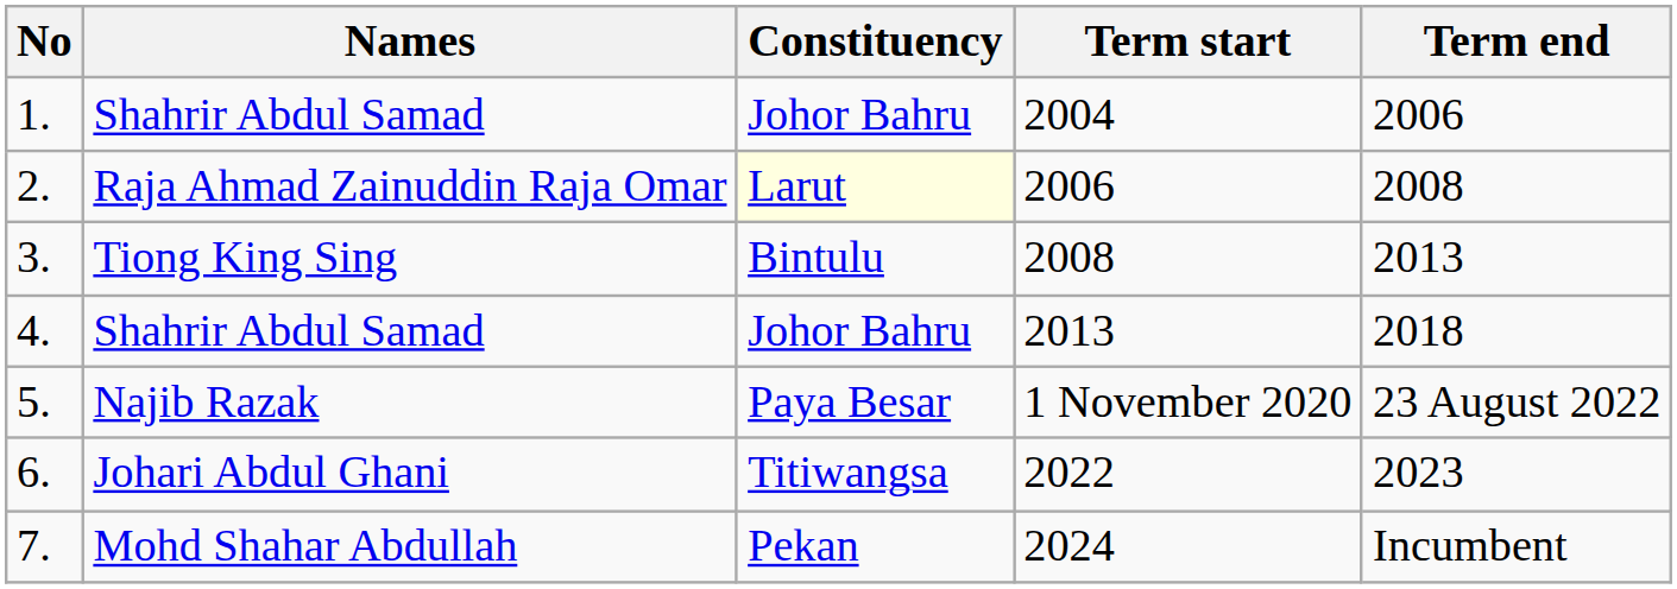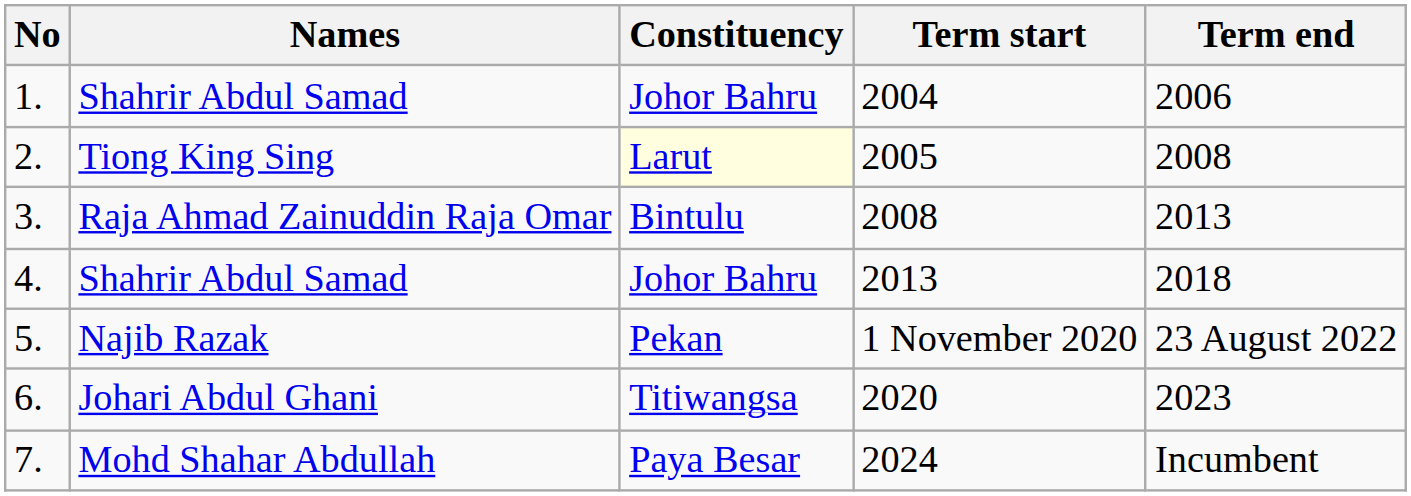 <table class="wikitable">
 <tr>
 <th>No</th>
 <th>Names</th>
 <th>Constituency</th>
 <th>Term start</th>
 <th>Term end</th>
 </tr>
 <tr>
 <td>1.</td>
 <td><a href='#'>Shahrir Abdul Samad</a></td>
 <td><a href='#'>Johor Bahru</a></td>
 <td>2004</td>
 <td>2006</td>
 </tr>
 <tr>
 <td>2.</td>
-<td><a href='#'>Raja Ahmad Zainuddin Raja Omar</a></td>
+<td><a href='#'>Tiong King Sing</a></td>
 <td style="background: lightyellow;"><a href='#'>Larut</a></td>
-<td>2006</td>
+<td>2005</td>
 <td>2008</td>
 </tr>
 <tr>
 <td>3.</td>
-<td><a href='#'>Tiong King Sing</a></td>
+<td><a href='#'>Raja Ahmad Zainuddin Raja Omar</a></td>
 <td><a href='#'>Bintulu</a></td>
 <td>2008</td>
 <td>2013</td>
 </tr>
 <tr>
 <td>4.</td>
 <td><a href='#'>Shahrir Abdul Samad</a></td>
 <td><a href='#'>Johor Bahru</a></td>
 <td>2013</td>
 <td>2018</td>
 </tr>
 <tr>
 <td>5.</td>
 <td><a href='#'>Najib Razak</a></td>
-<td><a href='#'>Paya Besar</a></td>
+<td><a href='#'>Pekan</a></td>
 <td>1 November 2020</td>
 <td>23 August 2022</td>
 </tr>
 <tr>
 <td>6.</td>
 <td><a href='#'>Johari Abdul Ghani</a></td>
 <td><a href='#'>Titiwangsa</a></td>
-<td>2022</td>
+<td>2020</td>
 <td>2023</td>
 </tr>
 <tr>
 <td>7.</td>
 <td><a href='#'>Mohd Shahar Abdullah</a></td>
-<td><a href='#'>Pekan</a></td>
+<td><a href='#'>Paya Besar</a></td>
 <td>2024</td>
 <td>Incumbent</td>
 </tr>
 </table>
